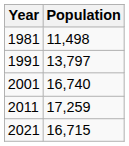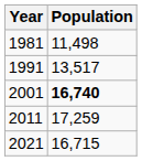 <table class=wikitable>
 <tr>
 <th>Year</th>
 <th>Population</th>
 </tr>
 <tr>
 <td>1981</td>
 <td>11,498</td>
 </tr>
 <tr>
 <td>1991</td>
-<td>13,797</td>
+<td>13,517</td>
 </tr>
 <tr>
 <td>2001</td>
-<td>16,740</td>
+<td><strong>16,740</strong></td>
 </tr>
 <tr>
 <td>2011</td>
 <td>17,259</td>
 </tr>
 <tr>
 <td>2021</td>
 <td>16,715</td>
 </tr>
 </table>
